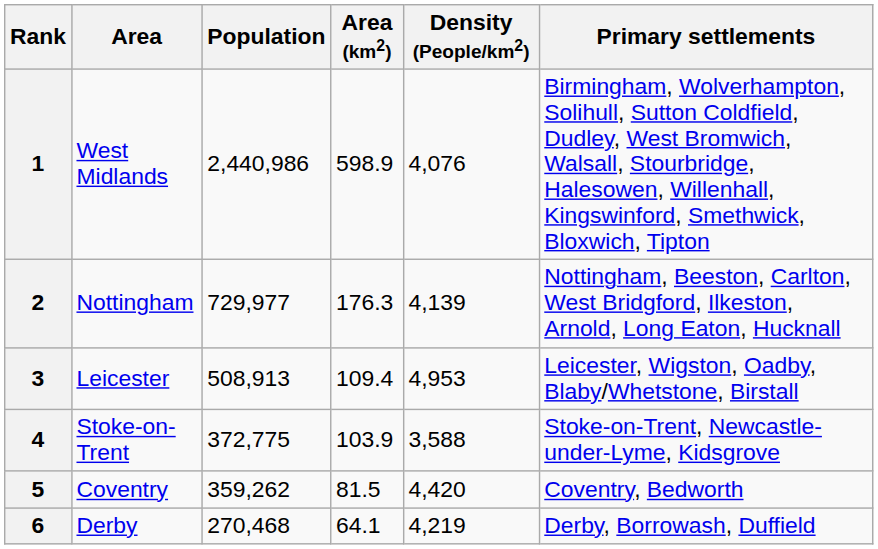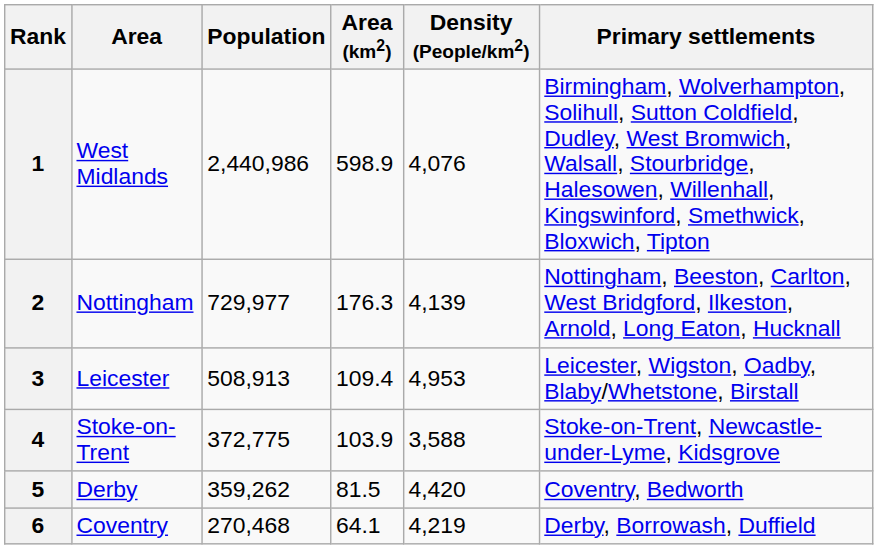 <table class="wikitable sortable">
 <tr>
 <th>Rank</th>
 <th>Area</th>
 <th>Population</th>
 <th>Area <small>(km<sup>2</sup>)</small></th>
 <th>Density <small>(People/km<sup>2</sup>)</small></th>
 <th class="unsortable">Primary settlements</th>
 </tr>
 <tr>
 <th>1</th>
 <td><a href='#'>West Midlands</a></td>
 <td>2,440,986</td>
 <td>598.9</td>
 <td>4,076</td>
 <td><a href='#'>Birmingham</a>, <a href='#'>Wolverhampton</a>, <a href='#'>Solihull</a>, <a href='#'>Sutton Coldfield</a>, <a href='#'>Dudley</a>, <a href='#'>West Bromwich</a>, <a href='#'>Walsall</a>, <a href='#'>Stourbridge</a>, <a href='#'>Halesowen</a>, <a href='#'>Willenhall</a>, <a href='#'>Kingswinford</a>, <a href='#'>Smethwick</a>, <a href='#'>Bloxwich</a>, <a href='#'>Tipton</a></td>
 </tr>
 <tr>
 <th>2</th>
 <td><a href='#'>Nottingham</a></td>
 <td>729,977</td>
 <td>176.3</td>
 <td>4,139</td>
 <td><a href='#'>Nottingham</a>, <a href='#'>Beeston</a>, <a href='#'>Carlton</a>, <a href='#'>West Bridgford</a>, <a href='#'>Ilkeston</a>, <a href='#'>Arnold</a>, <a href='#'>Long Eaton</a>, <a href='#'>Hucknall</a></td>
 </tr>
 <tr>
 <th>3</th>
 <td><a href='#'>Leicester</a></td>
 <td>508,913</td>
 <td>109.4</td>
 <td>4,953</td>
 <td><a href='#'>Leicester</a>, <a href='#'>Wigston</a>, <a href='#'>Oadby</a>, <a href='#'>Blaby</a>/<a href='#'>Whetstone</a>, <a href='#'>Birstall</a></td>
 </tr>
 <tr>
 <th>4</th>
 <td><a href='#'>Stoke-on-Trent</a></td>
 <td>372,775</td>
 <td>103.9</td>
 <td>3,588</td>
 <td><a href='#'>Stoke-on-Trent</a>, <a href='#'>Newcastle-under-Lyme</a>, <a href='#'>Kidsgrove</a></td>
 </tr>
 <tr>
 <th>5</th>
-<td><a href='#'>Coventry</a></td>
+<td><a href='#'>Derby</a></td>
 <td>359,262</td>
 <td>81.5</td>
 <td>4,420</td>
 <td><a href='#'>Coventry</a>, <a href='#'>Bedworth</a></td>
 </tr>
 <tr>
 <th>6</th>
-<td><a href='#'>Derby</a></td>
+<td><a href='#'>Coventry</a></td>
 <td>270,468</td>
 <td>64.1</td>
 <td>4,219</td>
 <td><a href='#'>Derby</a>, <a href='#'>Borrowash</a>, <a href='#'>Duffield</a></td>
 </tr>
 </table>
